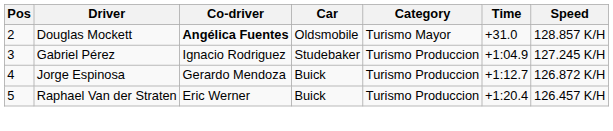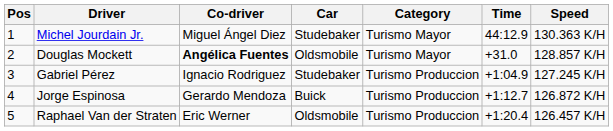 <table class="wikitable">
 <tr>
 <th>Pos</th>
 <th>Driver</th>
 <th>Co-driver</th>
 <th>Car</th>
 <th>Category</th>
 <th>Time</th>
 <th>Speed</th>
+</tr>
+<tr>
+<td>1</td>
+<td> <a href='#'>Michel Jourdain Jr.</a></td>
+<td> Miguel Ángel Diez</td>
+<td>Studebaker</td>
+<td>Turismo Mayor</td>
+<td>44:12.9</td>
+<td>130.363 K/H</td>
 </tr>
 <tr>
 <td>2</td>
 <td> Douglas Mockett</td>
 <td><strong> Angélica Fuentes</strong></td>
 <td>Oldsmobile</td>
 <td>Turismo Mayor</td>
 <td>+31.0</td>
 <td>128.857 K/H</td>
 </tr>
 <tr>
 <td>3</td>
 <td> Gabriel Pérez</td>
 <td> Ignacio Rodriguez</td>
 <td>Studebaker</td>
 <td>Turismo Produccion</td>
 <td>+1:04.9</td>
 <td>127.245 K/H</td>
 </tr>
 <tr>
 <td>4</td>
 <td> Jorge Espinosa</td>
 <td> Gerardo Mendoza</td>
 <td>Buick</td>
 <td>Turismo Produccion</td>
 <td>+1:12.7</td>
 <td>126.872 K/H</td>
 </tr>
 <tr>
 <td>5</td>
 <td> Raphael Van der Straten</td>
 <td>  Eric Werner</td>
-<td>Buick</td>
+<td>Oldsmobile</td>
 <td>Turismo Produccion</td>
 <td>+1:20.4</td>
 <td>126.457 K/H</td>
 </tr>
 </table>
